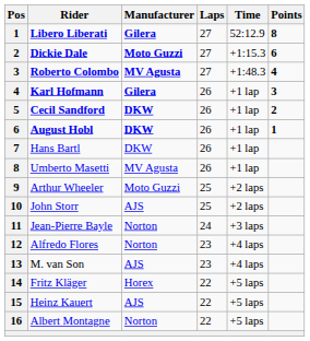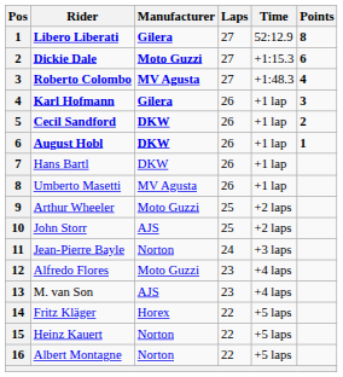 <table class="wikitable" style="font-size: 95%;">
 <tr>
 <th>Pos</th>
 <th>Rider</th>
 <th>Manufacturer</th>
 <th>Laps</th>
 <th>Time</th>
 <th>Points</th>
 </tr>
 <tr>
 <th>1</th>
 <td> <strong><a href='#'>Libero Liberati</a></strong></td>
 <td><strong><a href='#'>Gilera</a></strong></td>
 <td>27</td>
 <td>52:12.9</td>
 <td><strong>8</strong></td>
 </tr>
 <tr>
 <th>2</th>
 <td> <strong><a href='#'>Dickie Dale</a></strong></td>
 <td><strong><a href='#'>Moto Guzzi</a></strong></td>
 <td>27</td>
 <td>+1:15.3</td>
 <td><strong>6</strong></td>
 </tr>
 <tr>
 <th>3</th>
 <td> <strong><a href='#'>Roberto Colombo</a></strong></td>
 <td><strong><a href='#'>MV Agusta</a></strong></td>
 <td>27</td>
 <td>+1:48.3</td>
 <td><strong>4</strong></td>
 </tr>
 <tr>
 <th>4</th>
 <td> <strong><a href='#'>Karl Hofmann</a></strong></td>
 <td><strong><a href='#'>Gilera</a></strong></td>
 <td>26</td>
 <td>+1 lap</td>
 <td><strong>3</strong></td>
 </tr>
 <tr>
 <th>5</th>
 <td> <strong><a href='#'>Cecil Sandford</a></strong></td>
 <td><strong><a href='#'>DKW</a></strong></td>
 <td>26</td>
 <td>+1 lap</td>
 <td><strong>2</strong></td>
 </tr>
 <tr>
 <th>6</th>
 <td> <strong><a href='#'>August Hobl</a></strong></td>
 <td><strong><a href='#'>DKW</a></strong></td>
 <td>26</td>
 <td>+1 lap</td>
 <td><strong>1</strong></td>
 </tr>
 <tr>
 <th>7</th>
 <td> <a href='#'>Hans Bartl</a></td>
 <td><a href='#'>DKW</a></td>
 <td>26</td>
 <td>+1 lap</td>
 <td></td>
 </tr>
 <tr>
 <th>8</th>
 <td> <a href='#'>Umberto Masetti</a></td>
 <td><a href='#'>MV Agusta</a></td>
 <td>26</td>
 <td>+1 lap</td>
 <td></td>
 </tr>
 <tr>
 <th>9</th>
 <td> <a href='#'>Arthur Wheeler</a></td>
 <td><a href='#'>Moto Guzzi</a></td>
 <td>25</td>
 <td>+2 laps</td>
 <td></td>
 </tr>
 <tr>
 <th>10</th>
 <td> <a href='#'>John Storr</a></td>
 <td><a href='#'>AJS</a></td>
 <td>25</td>
 <td>+2 laps</td>
 <td></td>
 </tr>
 <tr>
 <th>11</th>
 <td> <a href='#'>Jean-Pierre Bayle</a></td>
 <td><a href='#'>Norton</a></td>
 <td>24</td>
 <td>+3 laps</td>
 <td></td>
 </tr>
 <tr>
 <th>12</th>
 <td> <a href='#'>Alfredo Flores</a></td>
-<td><a href='#'>Norton</a></td>
+<td><a href='#'>Moto Guzzi</a></td>
 <td>23</td>
 <td>+4 laps</td>
 <td></td>
 </tr>
 <tr>
 <th>13</th>
 <td> M. van Son</td>
 <td><a href='#'>AJS</a></td>
 <td>23</td>
 <td>+4 laps</td>
 <td></td>
 </tr>
 <tr>
 <th>14</th>
 <td> <a href='#'>Fritz Kläger</a></td>
 <td><a href='#'>Horex</a></td>
 <td>22</td>
 <td>+5 laps</td>
 <td></td>
 </tr>
 <tr>
 <th>15</th>
 <td> <a href='#'>Heinz Kauert</a></td>
-<td><a href='#'>AJS</a></td>
+<td><a href='#'>Norton</a></td>
 <td>22</td>
 <td>+5 laps</td>
 <td></td>
 </tr>
 <tr>
 <th>16</th>
 <td> <a href='#'>Albert Montagne</a></td>
 <td><a href='#'>Norton</a></td>
 <td>22</td>
 <td>+5 laps</td>
 <td></td>
 </tr>
 <tr>
 <th colspan=6></th>
 </tr>
 </table>
